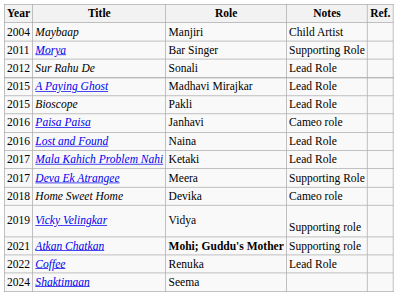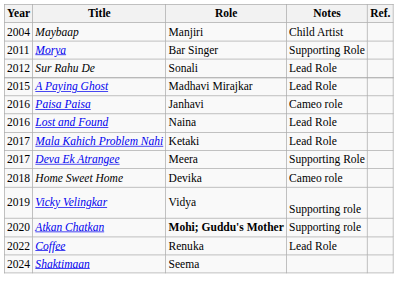 <table class="wikitable sortable" style="font-size:100%">
 <tr style="text-align:center;">
 <th>Year</th>
 <th>Title</th>
 <th>Role</th>
 <th class="unsortable">Notes</th>
 <th class="unsortable">Ref.</th>
 </tr>
 <tr>
 <td>2004</td>
 <td><em>Maybaap</em></td>
 <td>Manjiri</td>
 <td>Child Artist</td>
 <td></td>
 </tr>
 <tr>
 <td>2011</td>
 <td><em><a href='#'>Morya</a></em></td>
 <td>Bar Singer</td>
 <td>Supporting Role</td>
 <td></td>
 </tr>
 <tr>
 <td>2012</td>
 <td><em>Sur Rahu De</em></td>
 <td>Sonali</td>
 <td>Lead Role</td>
 <td></td>
 </tr>
 <tr>
 </tr>
 <tr>
 <td>2015</td>
 <td><em><a href='#'>A Paying Ghost</a></em></td>
 <td>Madhavi Mirajkar</td>
-<td>Lead Role</td>
-<td></td>
-</tr>
-<tr>
-<td>2015</td>
-<td><em>Bioscope</em></td>
-<td>Pakli</td>
 <td>Lead Role</td>
 <td></td>
 </tr>
 <tr>
 <td>2016</td>
 <td><em><a href='#'>Paisa Paisa</a></em></td>
 <td>Janhavi</td>
 <td>Cameo role</td>
 <td></td>
 </tr>
 <tr>
 <td>2016</td>
 <td><em><a href='#'>Lost and Found</a></em></td>
 <td>Naina</td>
 <td>Lead Role</td>
 <td></td>
 </tr>
 <tr>
 <td>2017</td>
 <td><em><a href='#'>Mala Kahich Problem Nahi</a></em></td>
 <td>Ketaki</td>
 <td>Lead Role</td>
 <td></td>
 </tr>
 <tr>
 <td>2017</td>
 <td><em><a href='#'>Deva Ek Atrangee</a></em></td>
 <td>Meera</td>
 <td>Supporting Role</td>
 <td></td>
 </tr>
 <tr>
 <td>2018</td>
 <td><em>Home Sweet Home</em></td>
 <td>Devika</td>
 <td>Cameo role</td>
 <td></td>
 </tr>
 <tr>
 <td>2019</td>
 <td><em><a href='#'>Vicky Velingkar</a></em></td>
 <td>Vidya</td>
 <td><br>Supporting role</td>
 <td></td>
 </tr>
 <tr>
-<td>2021</td>
+<td>2020</td>
 <td><em><a href='#'>Atkan Chatkan</a></em></td>
 <td><strong>Mohi; Guddu's Mother</strong></td>
 <td>Supporting role</td>
 <td></td>
 </tr>
 <tr>
 <td>2022</td>
 <td><em><a href='#'>Coffee</a></em></td>
 <td>Renuka</td>
 <td>Lead Role</td>
 <td></td>
 </tr>
 <tr>
 <td>2024</td>
 <td><em><a href='#'>Shaktimaan</a></em></td>
 <td>Seema</td>
 <td></td>
 <td></td>
 </tr>
 </table>
